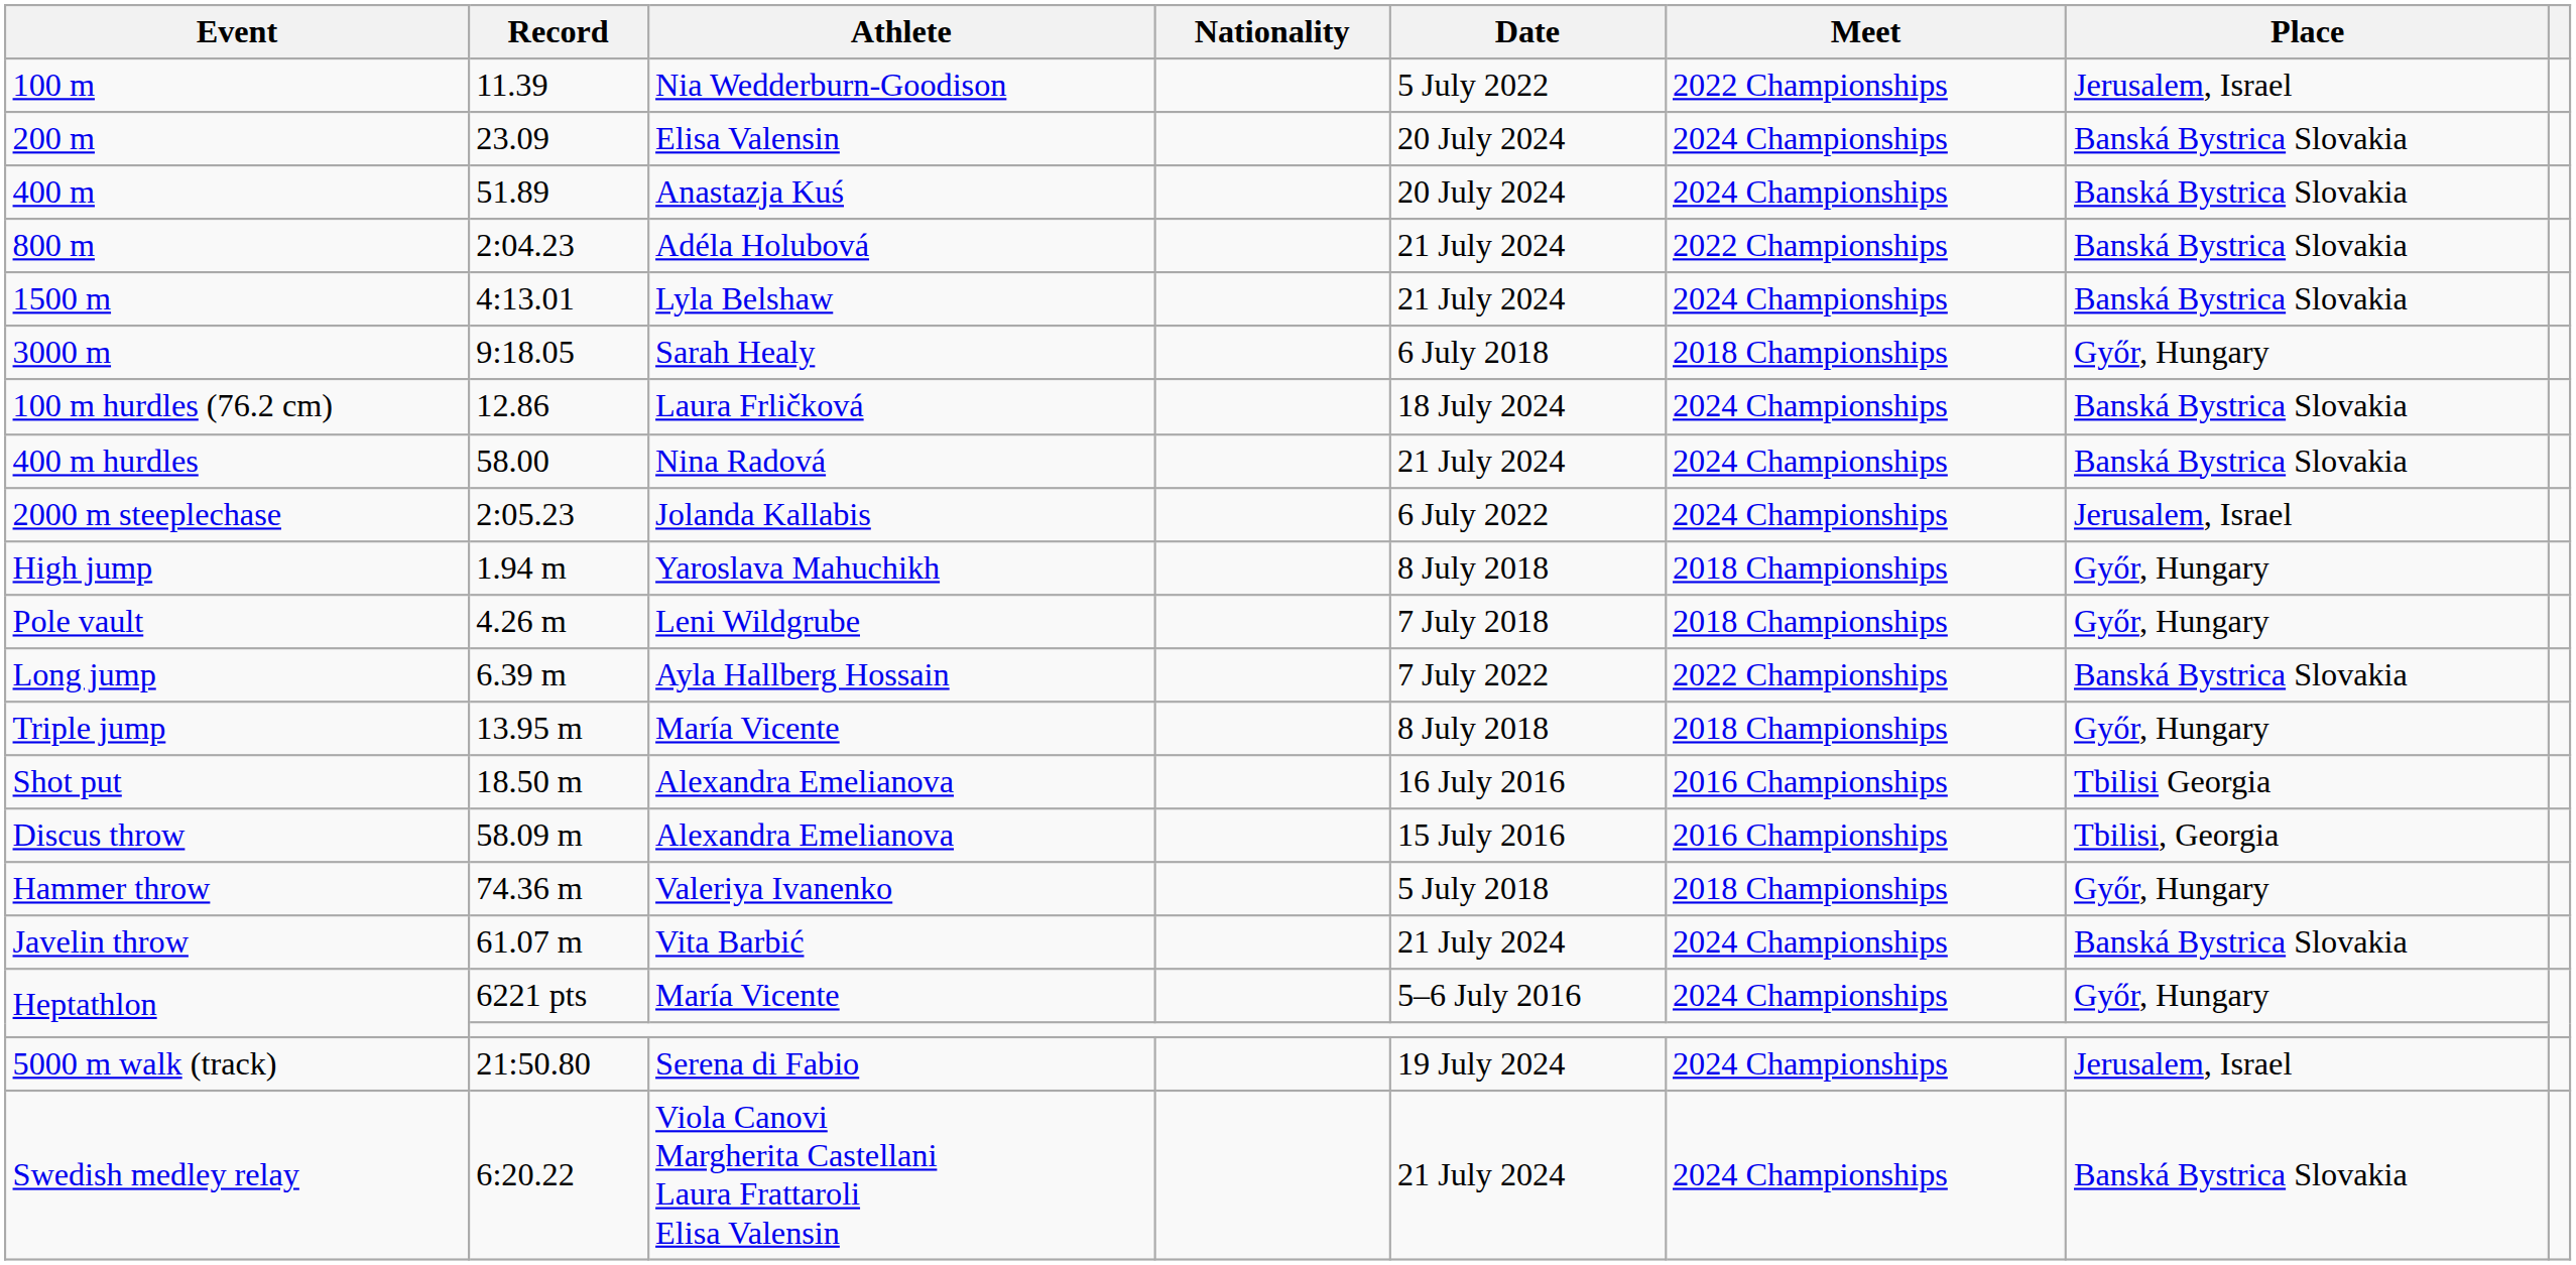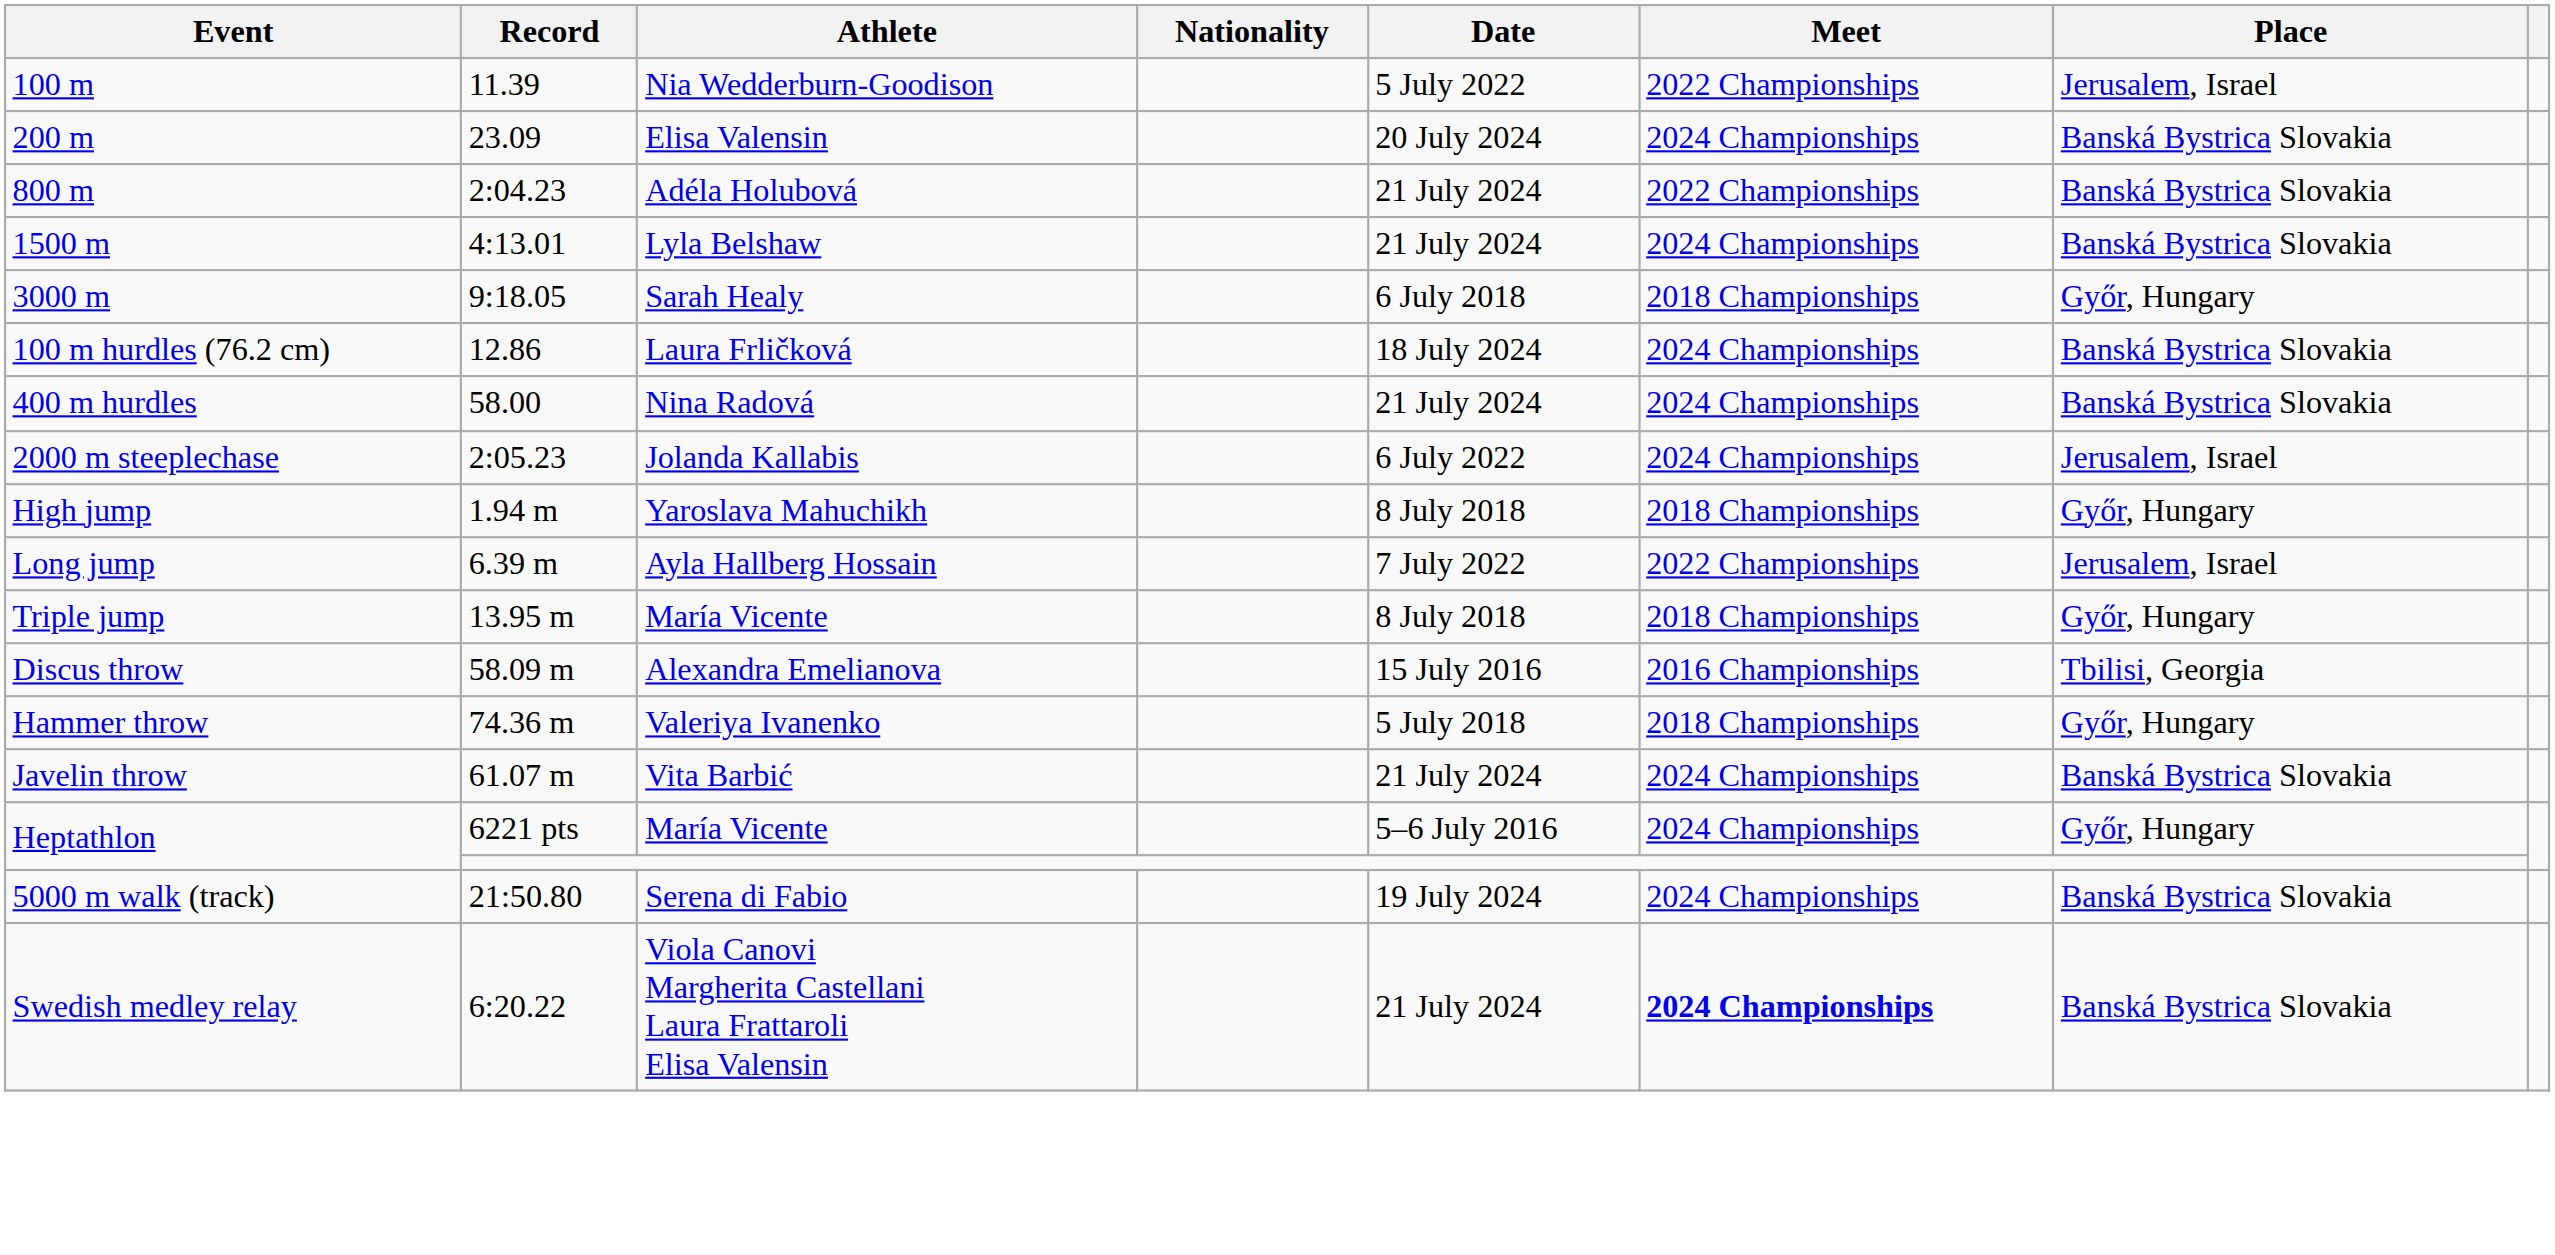 <table class="wikitable" style="font-size:95%; width: 95%;">
 <tr>
 <th>Event</th>
 <th>Record</th>
 <th>Athlete</th>
 <th>Nationality</th>
 <th>Date</th>
 <th>Meet</th>
 <th>Place</th>
 <th></th>
 </tr>
 <tr>
 <td><a href='#'>100 m</a></td>
 <td>11.39 </td>
 <td><a href='#'>Nia Wedderburn-Goodison</a></td>
 <td></td>
 <td>5 July 2022</td>
 <td><a href='#'>2022 Championships</a></td>
 <td><a href='#'>Jerusalem</a>, Israel</td>
 <td></td>
 </tr>
 <tr>
 <td><a href='#'>200 m</a></td>
 <td>23.09 </td>
 <td><a href='#'>Elisa Valensin</a></td>
-<td></td>
-<td>20 July 2024</td>
-<td><a href='#'>2024 Championships</a></td>
-<td><a href='#'>Banská Bystrica</a> Slovakia</td>
-<td></td>
-</tr>
-<tr>
-<td><a href='#'>400 m</a></td>
-<td>51.89</td>
-<td><a href='#'>Anastazja Kuś</a></td>
 <td></td>
 <td>20 July 2024</td>
 <td><a href='#'>2024 Championships</a></td>
 <td><a href='#'>Banská Bystrica</a> Slovakia</td>
 <td></td>
 </tr>
 <tr>
 <td><a href='#'>800 m</a></td>
 <td>2:04.23</td>
 <td><a href='#'>Adéla Holubová</a></td>
 <td></td>
 <td>21 July 2024</td>
 <td><a href='#'>2022 Championships</a></td>
 <td><a href='#'>Banská Bystrica</a> Slovakia</td>
 <td></td>
 </tr>
 <tr>
 <td><a href='#'>1500 m</a></td>
 <td>4:13.01</td>
 <td><a href='#'>Lyla Belshaw</a></td>
 <td></td>
 <td>21 July 2024</td>
 <td><a href='#'>2024 Championships</a></td>
 <td><a href='#'>Banská Bystrica</a> Slovakia</td>
 <td></td>
 </tr>
 <tr>
 <td><a href='#'>3000 m</a></td>
 <td>9:18.05</td>
 <td><a href='#'>Sarah Healy</a></td>
 <td></td>
 <td>6 July 2018</td>
 <td><a href='#'>2018 Championships</a></td>
 <td><a href='#'>Győr</a>, Hungary</td>
 <td></td>
 </tr>
 <tr>
 <td><a href='#'>100 m hurdles</a> (76.2 cm)</td>
 <td>12.86 </td>
 <td><a href='#'>Laura Frličková</a></td>
 <td></td>
 <td>18 July 2024</td>
 <td><a href='#'>2024 Championships</a></td>
 <td><a href='#'>Banská Bystrica</a> Slovakia</td>
 <td></td>
 </tr>
 <tr>
 <td><a href='#'>400 m hurdles</a></td>
 <td>58.00</td>
 <td><a href='#'>Nina Radová</a></td>
 <td></td>
 <td>21 July 2024</td>
 <td><a href='#'>2024 Championships</a></td>
 <td><a href='#'>Banská Bystrica</a> Slovakia</td>
 <td></td>
 </tr>
 <tr>
 <td><a href='#'>2000 m steeplechase</a></td>
 <td>2:05.23</td>
 <td><a href='#'>Jolanda Kallabis</a></td>
 <td></td>
 <td>6 July 2022</td>
 <td><a href='#'>2024 Championships</a></td>
 <td><a href='#'>Jerusalem</a>, Israel</td>
 <td></td>
 </tr>
 <tr>
 <td><a href='#'>High jump</a></td>
 <td>1.94 m</td>
 <td><a href='#'>Yaroslava Mahuchikh</a></td>
 <td></td>
 <td>8 July 2018</td>
 <td><a href='#'>2018 Championships</a></td>
 <td><a href='#'>Győr</a>, Hungary</td>
 <td></td>
 </tr>
 <tr>
-<td><a href='#'>Pole vault</a></td>
-<td>4.26 m</td>
-<td><a href='#'>Leni Wildgrube</a></td>
-<td></td>
-<td>7 July 2018</td>
-<td><a href='#'>2018 Championships</a></td>
-<td><a href='#'>Győr</a>, Hungary</td>
-<td></td>
-</tr>
-<tr>
 <td><a href='#'>Long jump</a></td>
 <td>6.39 m </td>
 <td><a href='#'>Ayla Hallberg Hossain</a></td>
 <td></td>
 <td>7 July 2022</td>
 <td><a href='#'>2022 Championships</a></td>
-<td><a href='#'>Banská Bystrica</a> Slovakia</td>
+<td><a href='#'>Jerusalem</a>, Israel</td>
 <td></td>
 </tr>
 <tr>
 <td><a href='#'>Triple jump</a></td>
 <td>13.95 m </td>
 <td><a href='#'>María Vicente</a></td>
 <td></td>
 <td>8 July 2018</td>
 <td><a href='#'>2018 Championships</a></td>
 <td><a href='#'>Győr</a>, Hungary</td>
-<td></td>
-</tr>
-<tr>
-<td><a href='#'>Shot put</a></td>
-<td>18.50 m</td>
-<td><a href='#'>Alexandra Emelianova</a></td>
-<td></td>
-<td>16 July 2016</td>
-<td><a href='#'>2016 Championships</a></td>
-<td><a href='#'>Tbilisi</a> Georgia</td>
 <td></td>
 </tr>
 <tr>
 <td><a href='#'>Discus throw</a></td>
 <td>58.09 m</td>
 <td><a href='#'>Alexandra Emelianova</a></td>
 <td></td>
 <td>15 July 2016</td>
 <td><a href='#'>2016 Championships</a></td>
 <td><a href='#'>Tbilisi</a>, Georgia</td>
 <td></td>
 </tr>
 <tr>
 <td><a href='#'>Hammer throw</a></td>
 <td>74.36 m</td>
 <td><a href='#'>Valeriya Ivanenko</a></td>
 <td></td>
 <td>5 July 2018</td>
 <td><a href='#'>2018 Championships</a></td>
 <td><a href='#'>Győr</a>, Hungary</td>
 <td></td>
 </tr>
 <tr>
 <td><a href='#'>Javelin throw</a></td>
 <td>61.07 m</td>
 <td><a href='#'>Vita Barbić</a></td>
 <td></td>
 <td>21 July 2024</td>
 <td><a href='#'>2024 Championships</a></td>
 <td><a href='#'>Banská Bystrica</a> Slovakia</td>
 <td></td>
 </tr>
 <tr>
 <td rowspan=2><a href='#'>Heptathlon</a></td>
 <td>6221 pts </td>
 <td><a href='#'>María Vicente</a></td>
 <td></td>
 <td>5–6 July 2016</td>
 <td><a href='#'>2024 Championships</a></td>
 <td><a href='#'>Győr</a>, Hungary</td>
 <td rowspan="2"></td>
 </tr>
 <tr>
 <td colspan=6></td>
 </tr>
 <tr>
 <td><a href='#'>5000 m walk</a> (track)</td>
 <td>21:50.80</td>
 <td><a href='#'>Serena di Fabio</a></td>
 <td></td>
 <td>19 July 2024</td>
 <td><a href='#'>2024 Championships</a></td>
-<td><a href='#'>Jerusalem</a>, Israel</td>
+<td><a href='#'>Banská Bystrica</a> Slovakia</td>
 <td></td>
 </tr>
 <tr>
 <td><a href='#'>Swedish medley relay</a></td>
 <td>6:20.22</td>
 <td><a href='#'>Viola Canovi</a><br><a href='#'>Margherita Castellani</a><br><a href='#'>Laura Frattaroli</a><br><a href='#'>Elisa Valensin</a></td>
 <td></td>
 <td>21 July 2024</td>
-<td><a href='#'>2024 Championships</a></td>
+<td><strong><a href='#'>2024 Championships</a></strong></td>
 <td><a href='#'>Banská Bystrica</a> Slovakia</td>
 <td></td>
 </tr>
 </table>
